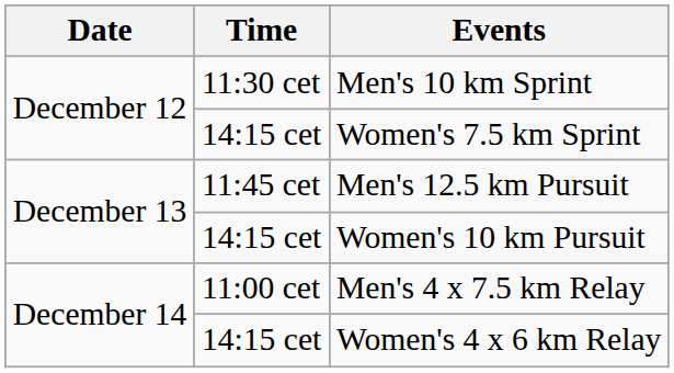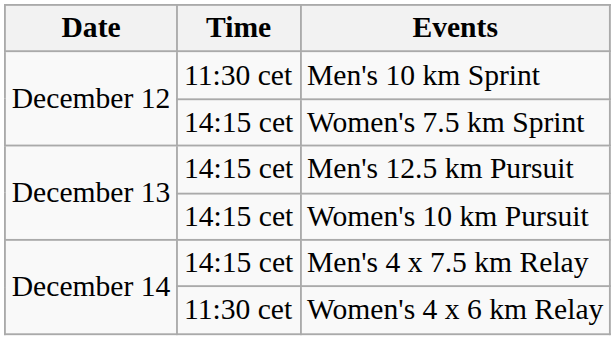 <table class="wikitable" border="1">
 <tr>
 <th>Date</th>
 <th>Time</th>
 <th>Events</th>
 </tr>
 <tr>
 <td rowspan=2>December 12</td>
 <td>11:30 cet</td>
 <td>Men's 10 km Sprint</td>
 </tr>
 <tr>
 <td>14:15 cet</td>
 <td>Women's 7.5 km Sprint</td>
 </tr>
 <tr>
 <td rowspan=2>December 13</td>
-<td>11:45 cet</td>
+<td>14:15 cet</td>
 <td>Men's 12.5 km Pursuit</td>
 </tr>
 <tr>
 <td>14:15 cet</td>
 <td>Women's 10 km Pursuit</td>
 </tr>
 <tr>
 <td rowspan=2>December 14</td>
-<td>11:00 cet</td>
+<td>14:15 cet</td>
 <td>Men's 4 x 7.5 km Relay</td>
 </tr>
 <tr>
-<td>14:15 cet</td>
+<td>11:30 cet</td>
 <td>Women's 4 x 6 km Relay</td>
 </tr>
 </table>
